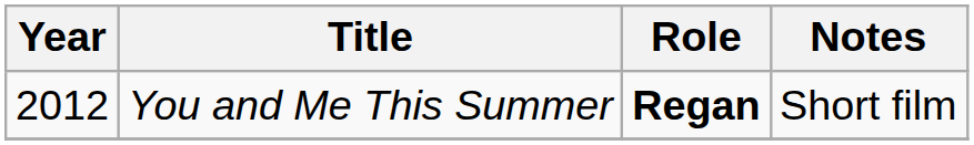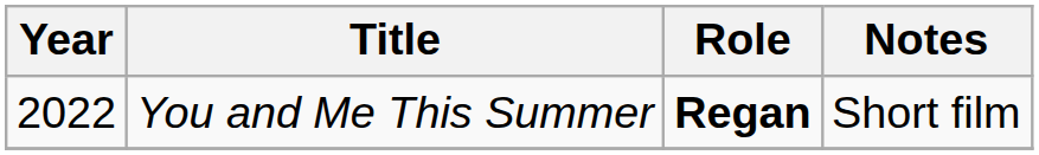 <table class="wikitable sortable">
 <tr>
 <th>Year</th>
 <th>Title</th>
 <th>Role</th>
 <th class="unsortable">Notes</th>
 </tr>
 <tr>
-<td>2012</td>
+<td>2022</td>
 <td><em>You and Me This Summer</em></td>
 <td><strong>Regan</strong></td>
 <td>Short film</td>
 </tr>
 <tr>
 </tr>
 </table>
